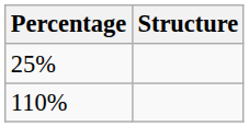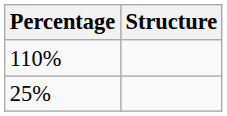 <table class="wikitable">
 <tr>
 <th>Percentage</th>
 <th>Structure</th>
 </tr>
 <tr>
+<td>110%</td>
+<td></td>
+</tr>
+<tr>
 <td>25%</td>
 <td></td>
 </tr>
-<tr>
-<td>110%</td>
-<td></td>
-</tr>
 </table>
